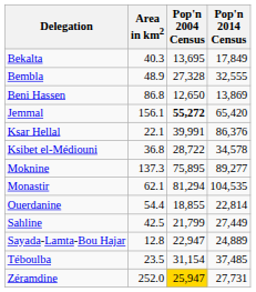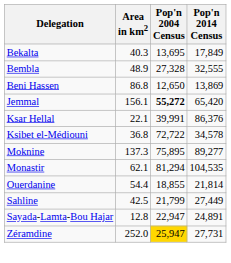 <table class="wikitable">
 <tr>
 <th>Delegation</th>
 <th>Area <br>in km<sup>2</sup></th>
 <th>Pop'n <br>2004<br>Census</th>
 <th>Pop'n <br>2014<br>Census</th>
 </tr>
 <tr>
 <td><a href='#'>Bekalta</a></td>
 <td align="right">40.3</td>
 <td align="right">13,695</td>
 <td align="right">17,849</td>
 </tr>
 <tr>
 <td><a href='#'>Bembla</a></td>
 <td align="right">48.9</td>
 <td align="right">27,328</td>
 <td align="right">32,555</td>
 </tr>
 <tr>
 <td><a href='#'>Beni Hassen</a></td>
 <td align="right">86.8</td>
 <td align="right">12,650</td>
 <td align="right">13,869</td>
 </tr>
 <tr>
 <td><a href='#'>Jemmal</a></td>
 <td align="right">156.1</td>
 <td align="right"><strong>55,272</strong></td>
 <td align="right">65,420</td>
 </tr>
 <tr>
 <td><a href='#'>Ksar Hellal</a></td>
 <td align="right">22.1</td>
 <td align="right">39,991</td>
 <td align="right">86,376</td>
 </tr>
 <tr>
 <td><a href='#'>Ksibet el-Médiouni</a></td>
 <td align="right">36.8</td>
-<td align="right">28,722</td>
+<td align="right">72,722</td>
 <td align="right">34,578</td>
 </tr>
 <tr>
 <td><a href='#'>Moknine</a></td>
 <td align="right">137.3</td>
 <td align="right">75,895</td>
 <td align="right">89,277</td>
 </tr>
 <tr>
 <td><a href='#'>Monastir</a></td>
 <td align="right">62.1</td>
 <td align="right">81,294</td>
 <td align="right">104,535</td>
 </tr>
 <tr>
 <td><a href='#'>Ouerdanine</a></td>
 <td align="right">54.4</td>
 <td align="right">18,855</td>
-<td align="right">22,814</td>
+<td align="right">21,814</td>
 </tr>
 <tr>
 <td><a href='#'>Sahline</a></td>
 <td align="right">42.5</td>
 <td align="right">21,799</td>
 <td align="right">27,449</td>
 </tr>
 <tr>
 <td><a href='#'>Sayada</a>-<a href='#'>Lamta</a>-<a href='#'>Bou Hajar</a></td>
 <td align="right">12.8</td>
 <td align="right">22,947</td>
-<td align="right">24,889</td>
-</tr>
-<tr>
-<td><a href='#'>Téboulba</a></td>
-<td align="right">23.5</td>
-<td align="right">31,154</td>
-<td align="right">37,485</td>
+<td align="right">24,891</td>
 </tr>
 <tr>
 <td><a href='#'>Zéramdine</a></td>
 <td align="right">252.0</td>
 <td align="right" style="background: gold;">25,947</td>
 <td align="right">27,731</td>
 </tr>
 </table>
